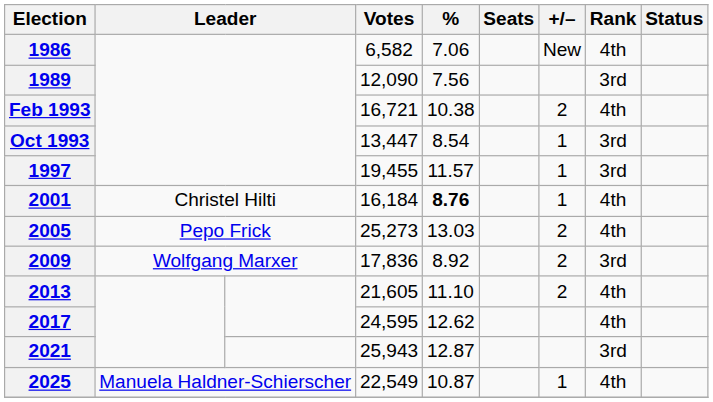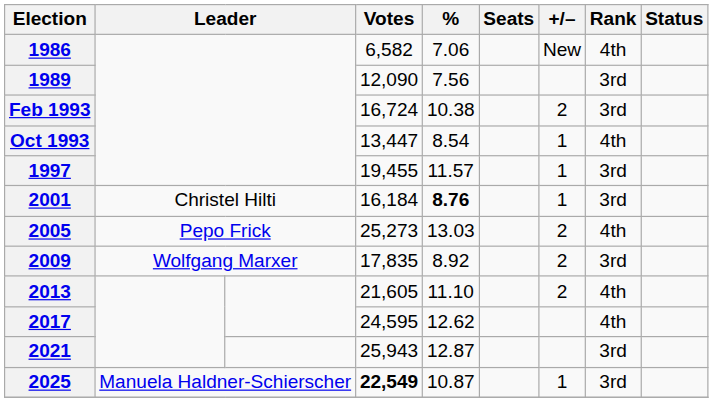 <table class=wikitable style=text-align:center>
 <tr>
 <th>Election</th>
 <th colspan=2>Leader</th>
 <th>Votes</th>
 <th>%</th>
 <th>Seats</th>
 <th>+/–</th>
 <th>Rank</th>
 <th>Status</th>
 </tr>
 <tr>
 <th><a href='#'>1986</a></th>
 <td rowspan=5 colspan=2></td>
 <td>6,582</td>
 <td>7.06</td>
 <td></td>
 <td>New</td>
 <td> 4th</td>
 <td></td>
 </tr>
 <tr>
 <th><a href='#'>1989</a></th>
 <td>12,090</td>
 <td>7.56</td>
 <td></td>
 <td></td>
 <td> 3rd</td>
 <td></td>
 </tr>
 <tr>
 <th><a href='#'>Feb 1993</a></th>
-<td>16,721</td>
+<td>16,724</td>
 <td>10.38</td>
 <td></td>
 <td> 2</td>
-<td> 4th</td>
+<td> 3rd</td>
 <td></td>
 </tr>
 <tr>
 <th><a href='#'>Oct 1993</a></th>
 <td>13,447</td>
 <td>8.54</td>
 <td></td>
 <td> 1</td>
-<td> 3rd</td>
+<td> 4th</td>
 <td></td>
 </tr>
 <tr>
 <th><a href='#'>1997</a></th>
 <td>19,455</td>
 <td>11.57</td>
 <td></td>
 <td> 1</td>
 <td> 3rd</td>
 <td></td>
 </tr>
 <tr>
 <th><a href='#'>2001</a></th>
 <td rowspan=1 colspan=2>Christel Hilti</td>
 <td>16,184</td>
 <td><strong>8.76</strong></td>
 <td></td>
 <td> 1</td>
-<td> 4th</td>
+<td> 3rd</td>
 <td></td>
 </tr>
 <tr>
 <th><a href='#'>2005</a></th>
 <td rowspan=1 colspan=2><a href='#'>Pepo Frick</a></td>
 <td>25,273</td>
 <td>13.03</td>
 <td></td>
 <td> 2</td>
 <td> 4th</td>
 <td></td>
 </tr>
 <tr>
 <th><a href='#'>2009</a></th>
 <td rowspan=1 colspan=2><a href='#'>Wolfgang Marxer</a></td>
-<td>17,836</td>
+<td>17,835</td>
 <td>8.92</td>
 <td></td>
 <td> 2</td>
 <td> 3rd</td>
 <td></td>
 </tr>
 <tr>
 <th><a href='#'>2013</a></th>
 <td rowspan=3></td>
 <td rowspan=2></td>
 <td>21,605</td>
 <td>11.10</td>
 <td></td>
 <td> 2</td>
 <td> 4th</td>
 <td></td>
 </tr>
 <tr>
 <th><a href='#'>2017</a></th>
 <td>24,595</td>
 <td>12.62</td>
 <td></td>
 <td></td>
 <td> 4th</td>
 <td></td>
 </tr>
 <tr>
 <th><a href='#'>2021</a></th>
 <td></td>
 <td>25,943</td>
 <td>12.87</td>
 <td></td>
 <td></td>
 <td> 3rd</td>
 <td></td>
 </tr>
 <tr>
 <th><a href='#'>2025</a></th>
 <td colspan=2><a href='#'>Manuela Haldner-Schierscher</a></td>
-<td>22,549</td>
+<td><strong>22,549</strong></td>
 <td>10.87</td>
 <td></td>
 <td> 1</td>
-<td> 4th</td>
+<td> 3rd</td>
 <td></td>
 </tr>
 <tr>
 </tr>
 </table>
